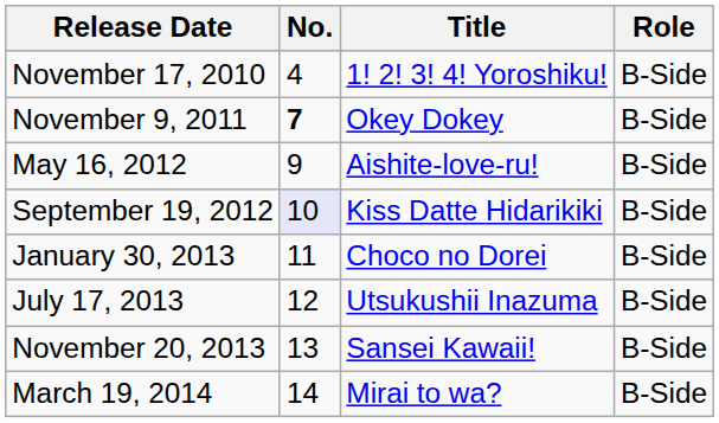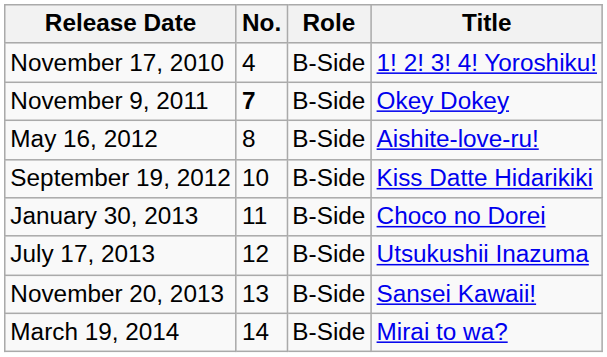 <table class="wikitable">
 <tr>
 <th>Release Date</th>
 <th>No.</th>
+<th>Role</th>
 <th>Title</th>
-<th>Role</th>
 </tr>
 <tr>
 <td>November 17, 2010</td>
 <td>4</td>
+<td>B-Side</td>
 <td><a href='#'>1! 2! 3! 4! Yoroshiku!</a></td>
-<td>B-Side</td>
 </tr>
 <tr>
 <td>November 9, 2011</td>
 <td><strong>7</strong></td>
+<td>B-Side</td>
 <td><a href='#'>Okey Dokey</a></td>
-<td>B-Side</td>
 </tr>
 <tr>
 <td>May 16, 2012</td>
-<td>9</td>
+<td>8</td>
+<td>B-Side</td>
 <td><a href='#'>Aishite-love-ru!</a></td>
-<td>B-Side</td>
 </tr>
 <tr>
 <td>September 19, 2012</td>
-<td style="background: lavender;">10</td>
+<td>10</td>
+<td>B-Side</td>
 <td><a href='#'>Kiss Datte Hidarikiki</a></td>
-<td>B-Side</td>
 </tr>
 <tr>
 <td>January 30, 2013</td>
 <td>11</td>
+<td>B-Side</td>
 <td><a href='#'>Choco no Dorei</a></td>
-<td>B-Side</td>
 </tr>
 <tr>
 <td>July 17, 2013</td>
 <td>12</td>
+<td>B-Side</td>
 <td><a href='#'>Utsukushii Inazuma</a></td>
-<td>B-Side</td>
 </tr>
 <tr>
 <td>November 20, 2013</td>
 <td>13</td>
+<td>B-Side</td>
 <td><a href='#'>Sansei Kawaii!</a></td>
-<td>B-Side</td>
 </tr>
 <tr>
 <td>March 19, 2014</td>
 <td>14</td>
+<td>B-Side</td>
 <td><a href='#'>Mirai to wa?</a></td>
-<td>B-Side</td>
 </tr>
 </table>
